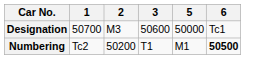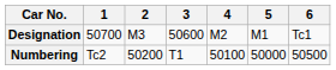 <table class="wikitable">
 <tr>
 <th>Car No.</th>
 <th>1</th>
 <th>2</th>
 <th>3</th>
+<th>4</th>
 <th>5</th>
 <th>6</th>
 </tr>
 <tr>
 <th>Designation</th>
 <td>50700</td>
 <td>M3</td>
 <td>50600</td>
-<td>50000</td>
+<td>M2</td>
+<td>M1</td>
 <td>Tc1</td>
 </tr>
 <tr>
 <th>Numbering</th>
 <td>Tc2</td>
 <td>50200</td>
 <td>T1</td>
-<td>M1</td>
-<td><strong>50500</strong></td>
+<td>50100</td>
+<td>50000</td>
+<td>50500</td>
 </tr>
 </table>
